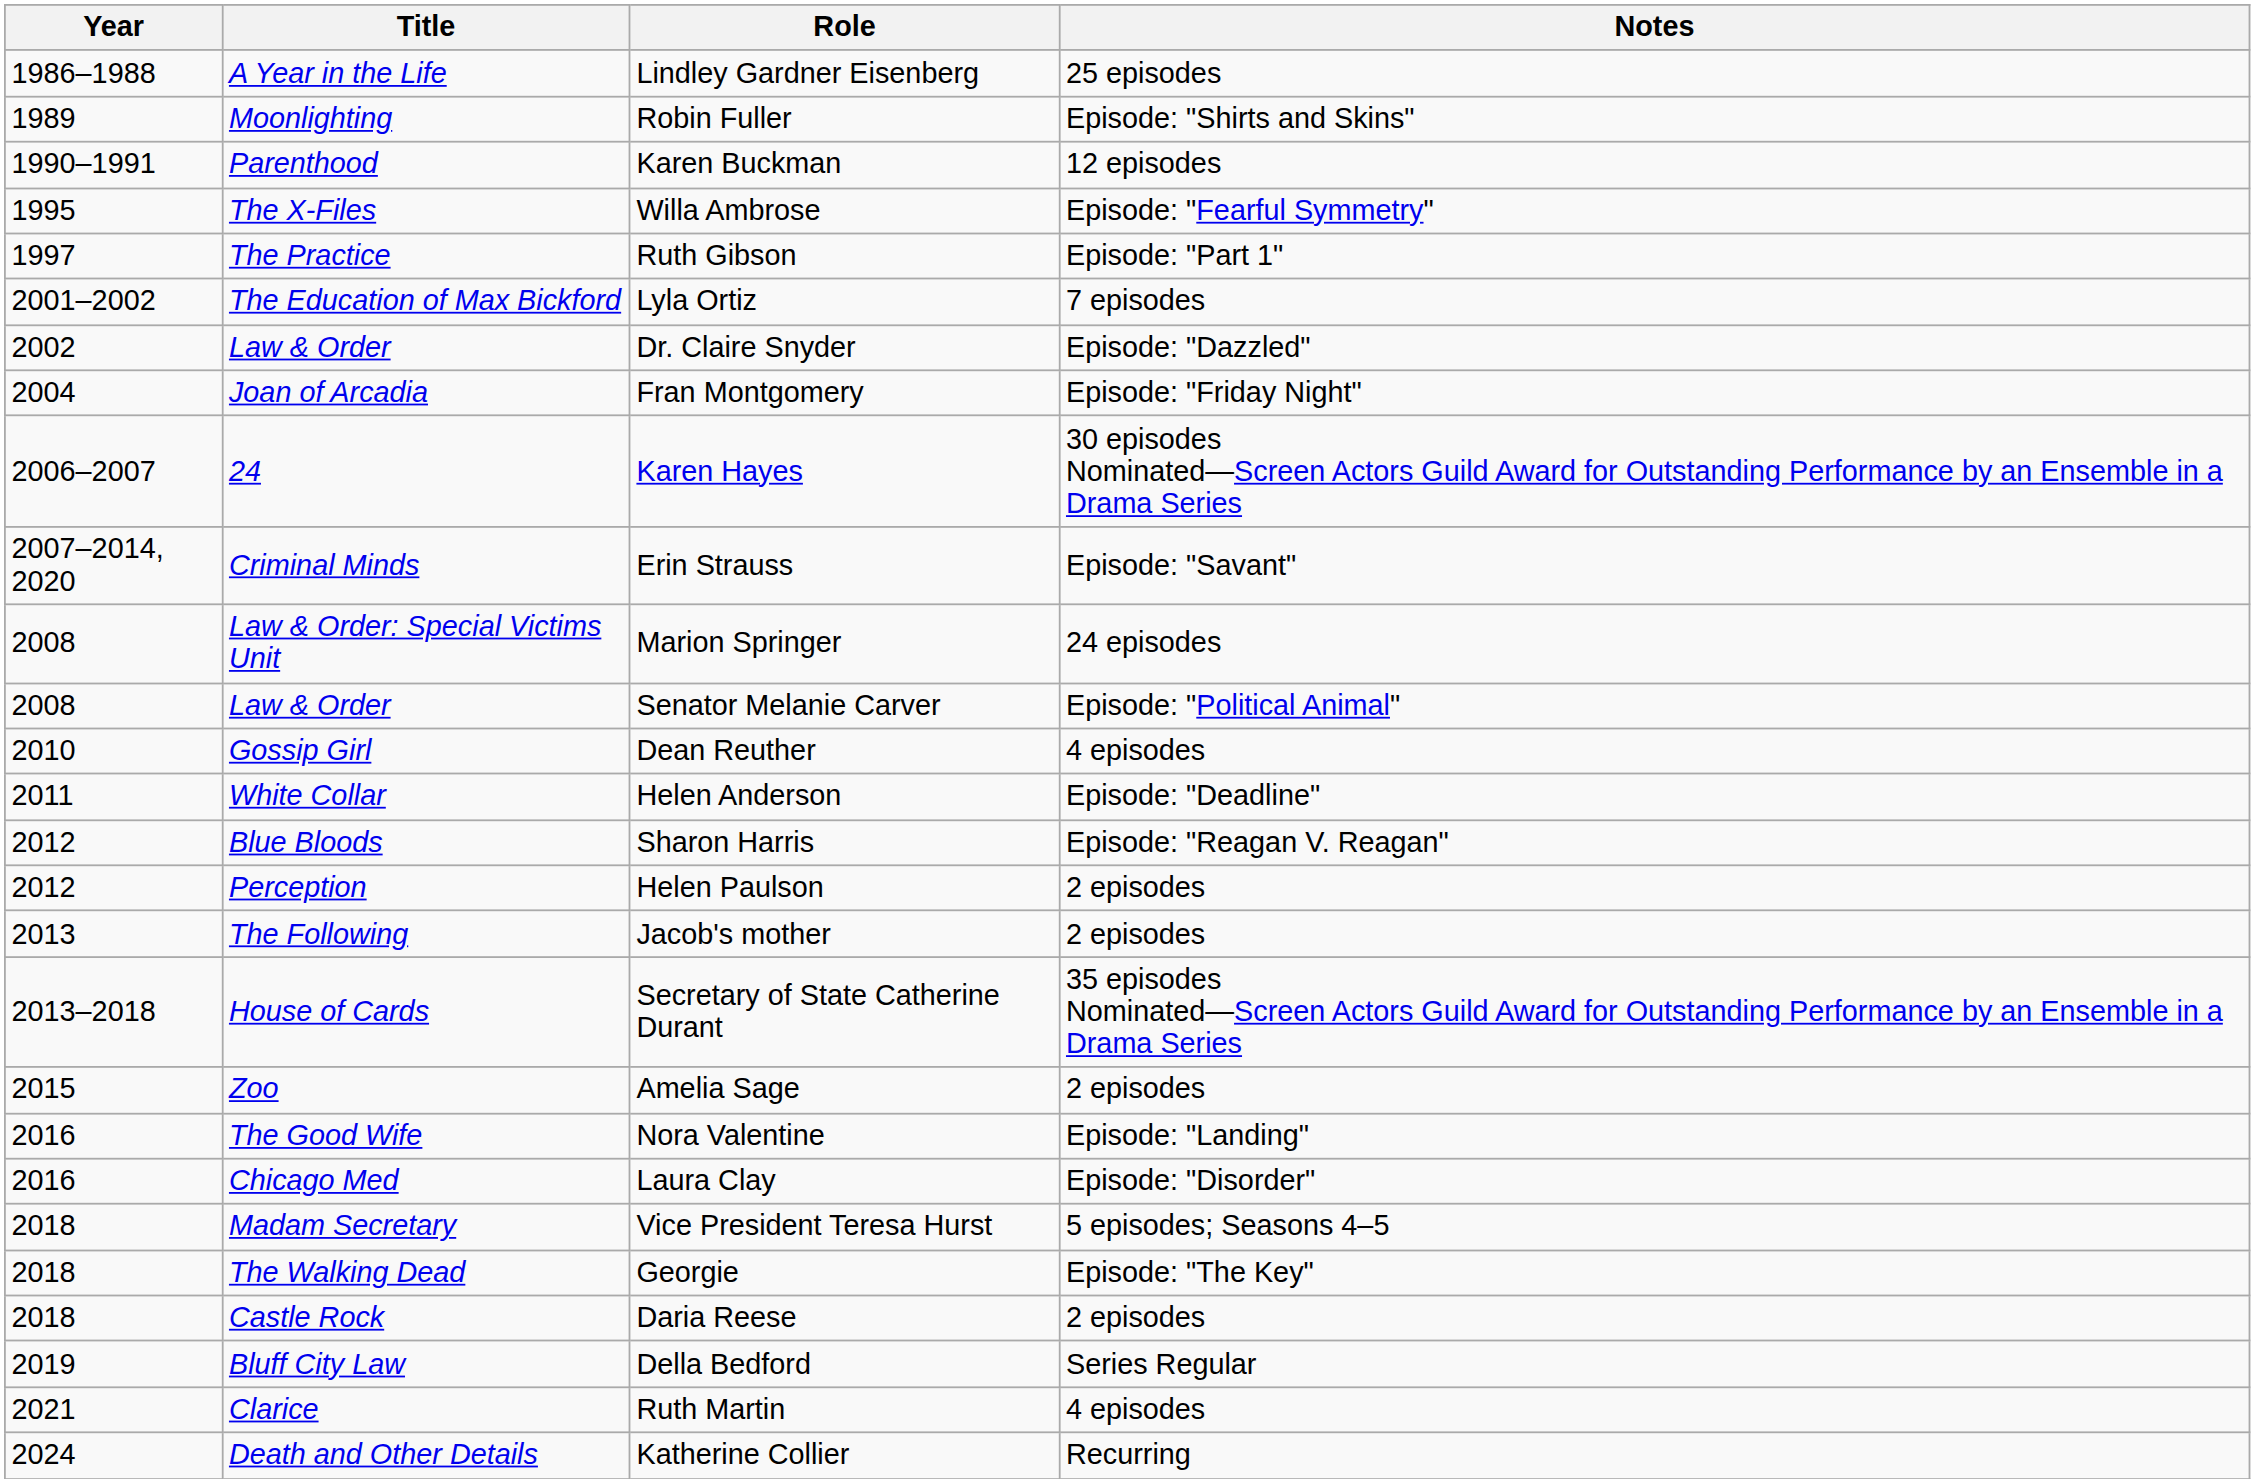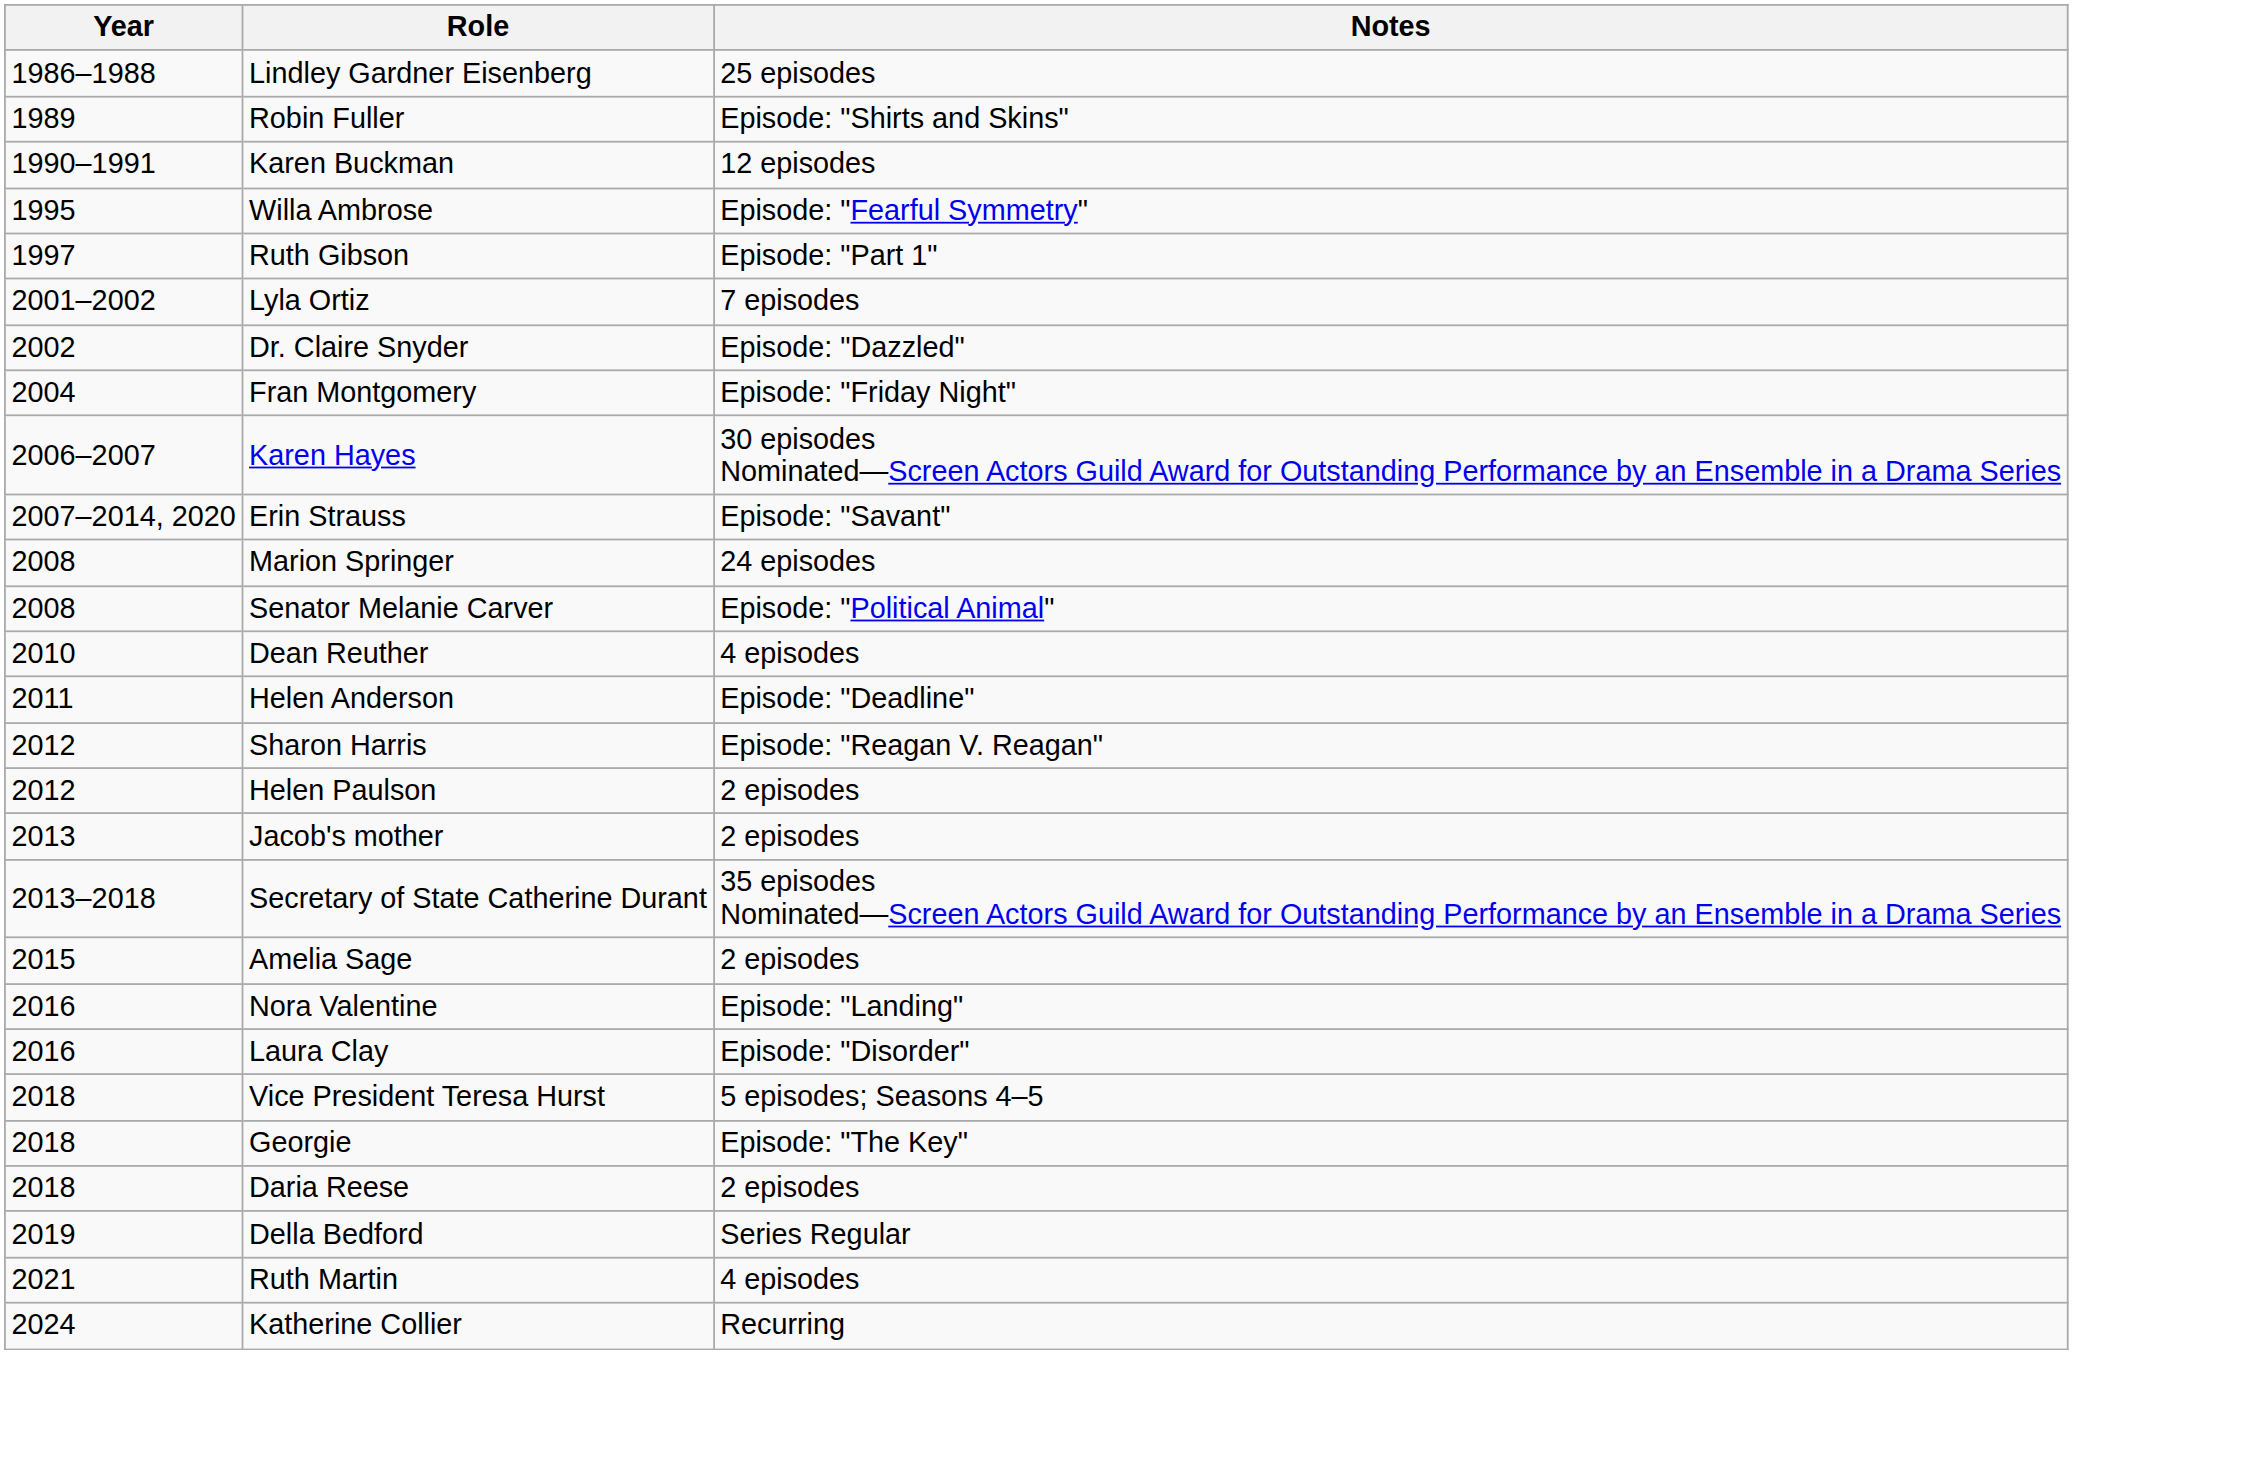 <table class="wikitable sortable">
 <tr>
 <th>Year</th>
-<th>Title</th>
 <th>Role</th>
 <th>Notes</th>
 </tr>
 <tr>
 <td>1986–1988</td>
-<td><em><a href='#'>A Year in the Life</a></em></td>
 <td>Lindley Gardner Eisenberg</td>
 <td>25 episodes</td>
 </tr>
 <tr>
 <td>1989</td>
-<td><em><a href='#'>Moonlighting</a></em></td>
 <td>Robin Fuller</td>
 <td>Episode: "Shirts and Skins"</td>
 </tr>
 <tr>
 <td>1990–1991</td>
-<td><em><a href='#'>Parenthood</a></em></td>
 <td>Karen Buckman</td>
 <td>12 episodes</td>
 </tr>
 <tr>
 <td>1995</td>
-<td><em><a href='#'>The X-Files</a></em></td>
 <td>Willa Ambrose</td>
 <td>Episode: "<a href='#'>Fearful Symmetry</a>"</td>
 </tr>
 <tr>
 <td>1997</td>
-<td><em><a href='#'>The Practice</a></em></td>
 <td>Ruth Gibson</td>
 <td>Episode: "Part 1"</td>
 </tr>
 <tr>
 <td>2001–2002</td>
-<td><em><a href='#'>The Education of Max Bickford</a></em></td>
 <td>Lyla Ortiz</td>
 <td>7 episodes</td>
 </tr>
 <tr>
 <td>2002</td>
-<td><em><a href='#'>Law & Order</a></em></td>
 <td>Dr. Claire Snyder</td>
 <td>Episode: "Dazzled"</td>
 </tr>
 <tr>
 <td>2004</td>
-<td><em><a href='#'>Joan of Arcadia</a></em></td>
 <td>Fran Montgomery</td>
 <td>Episode: "Friday Night"</td>
 </tr>
 <tr>
 <td>2006–2007</td>
-<td><em><a href='#'>24</a></em></td>
 <td><a href='#'>Karen Hayes</a></td>
 <td>30 episodes<br>Nominated—<a href='#'>Screen Actors Guild Award for Outstanding Performance by an Ensemble in a Drama Series</a></td>
 </tr>
 <tr>
 <td>2007–2014, 2020</td>
-<td><em><a href='#'>Criminal Minds</a></em></td>
 <td>Erin Strauss</td>
 <td>Episode: "Savant"</td>
 </tr>
 <tr>
 <td>2008</td>
-<td><em><a href='#'>Law & Order: Special Victims Unit</a></em></td>
 <td>Marion Springer</td>
 <td>24 episodes</td>
 </tr>
 <tr>
 <td>2008</td>
-<td><em><a href='#'>Law & Order</a></em></td>
 <td>Senator Melanie Carver</td>
 <td>Episode: "<a href='#'>Political Animal</a>"</td>
 </tr>
 <tr>
 <td>2010</td>
-<td><em><a href='#'>Gossip Girl</a></em></td>
 <td>Dean Reuther</td>
 <td>4 episodes</td>
 </tr>
 <tr>
 <td>2011</td>
-<td><em><a href='#'>White Collar</a></em></td>
 <td>Helen Anderson</td>
 <td>Episode: "Deadline"</td>
 </tr>
 <tr>
 <td>2012</td>
-<td><em><a href='#'>Blue Bloods</a></em></td>
 <td>Sharon Harris</td>
 <td>Episode: "Reagan V. Reagan"</td>
 </tr>
 <tr>
 <td>2012</td>
-<td><em><a href='#'>Perception</a></em></td>
 <td>Helen Paulson</td>
 <td>2 episodes</td>
 </tr>
 <tr>
 <td>2013</td>
-<td><em><a href='#'>The Following</a></em></td>
 <td>Jacob's mother</td>
 <td>2 episodes</td>
 </tr>
 <tr>
 <td>2013–2018</td>
-<td><em><a href='#'>House of Cards</a></em></td>
 <td>Secretary of State Catherine Durant</td>
 <td>35 episodes<br>Nominated—<a href='#'>Screen Actors Guild Award for Outstanding Performance by an Ensemble in a Drama Series</a></td>
 </tr>
 <tr>
 <td>2015</td>
-<td><em><a href='#'>Zoo</a></em></td>
 <td>Amelia Sage</td>
 <td>2 episodes</td>
 </tr>
 <tr>
 <td>2016</td>
-<td><em><a href='#'>The Good Wife</a></em></td>
 <td>Nora Valentine</td>
 <td>Episode: "Landing"</td>
 </tr>
 <tr>
 <td>2016</td>
-<td><em><a href='#'>Chicago Med</a></em></td>
 <td>Laura Clay</td>
 <td>Episode: "Disorder"</td>
 </tr>
 <tr>
 <td>2018</td>
-<td><em><a href='#'>Madam Secretary</a></em></td>
 <td>Vice President Teresa Hurst</td>
 <td>5 episodes; Seasons 4–5</td>
 </tr>
 <tr>
 <td>2018</td>
-<td><em><a href='#'>The Walking Dead</a></em></td>
 <td>Georgie</td>
 <td>Episode: "The Key"</td>
 </tr>
 <tr>
 <td>2018</td>
-<td><em><a href='#'>Castle Rock</a></em></td>
 <td>Daria Reese</td>
 <td>2 episodes</td>
 </tr>
 <tr>
 <td>2019</td>
-<td><em><a href='#'>Bluff City Law</a></em></td>
 <td>Della Bedford</td>
 <td>Series Regular</td>
 </tr>
 <tr>
 <td>2021</td>
-<td><em><a href='#'>Clarice</a></em></td>
 <td>Ruth Martin</td>
 <td>4 episodes</td>
 </tr>
 <tr>
 <td>2024</td>
-<td><em><a href='#'>Death and Other Details</a></em></td>
 <td>Katherine Collier</td>
 <td>Recurring</td>
 </tr>
 </table>
